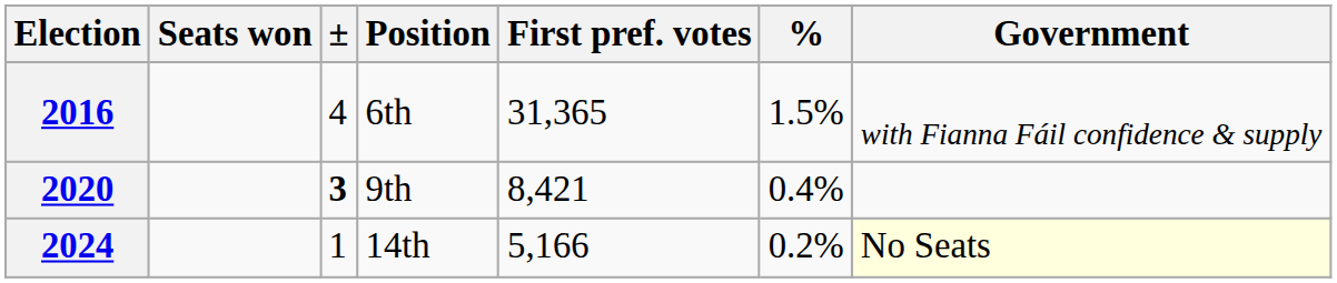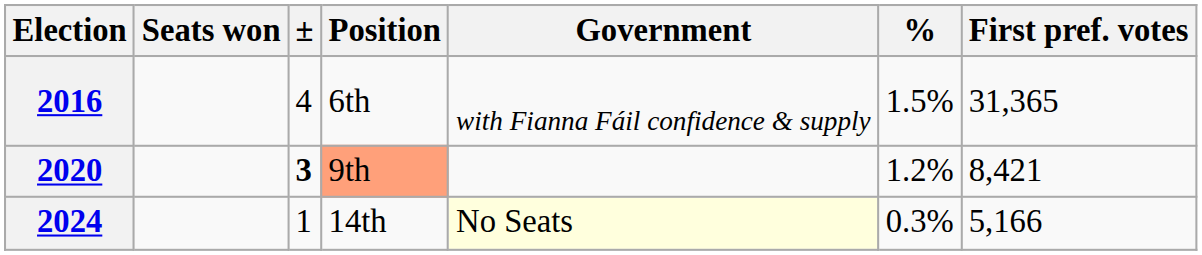 <table class="wikitable">
 <tr>
 <th>Election</th>
 <th>Seats won</th>
 <th>±</th>
 <th>Position</th>
+<th>Government</th>
+<th>%</th>
 <th>First pref. votes</th>
-<th>%</th>
-<th>Government</th>
 </tr>
 <tr>
 <th><a href='#'>2016</a></th>
 <td></td>
 <td> 4</td>
 <td> 6th</td>
+<td> <br><small><em>with Fianna Fáil confidence & supply</em></small></td>
+<td>1.5%</td>
 <td>31,365</td>
-<td>1.5%</td>
-<td> <br><small><em>with Fianna Fáil confidence & supply</em></small></td>
 </tr>
 <tr>
 <th><a href='#'>2020</a></th>
 <td></td>
 <td><strong> 3</strong></td>
-<td> 9th</td>
+<td style="background: lightsalmon;"> 9th</td>
+<td></td>
+<td>1.2%</td>
 <td>8,421</td>
-<td>0.4%</td>
-<td></td>
 </tr>
 <tr>
 <th><a href='#'>2024</a></th>
 <td></td>
 <td> 1</td>
 <td> 14th</td>
+<td style="background:#ffd;">No Seats</td>
+<td>0.3%</td>
 <td>5,166</td>
-<td>0.2%</td>
-<td style="background:#ffd;">No Seats</td>
 </tr>
 </table>
